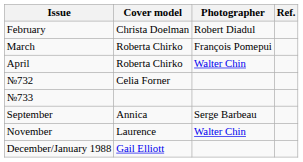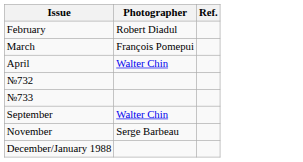 <table class="wikitable">
 <tr>
 <th>Issue</th>
-<th>Cover model</th>
 <th>Photographer</th>
 <th>Ref.</th>
 </tr>
 <tr>
 <td>February</td>
-<td>Christa Doelman</td>
 <td>Robert Diadul</td>
 <td></td>
 </tr>
 <tr>
 <td>March</td>
-<td>Roberta Chirko</td>
 <td>François Pomepui</td>
 <td></td>
 </tr>
 <tr>
 <td>April</td>
-<td>Roberta Chirko</td>
 <td><a href='#'>Walter Chin</a></td>
 <td></td>
 </tr>
 <tr>
 <td>№732</td>
-<td>Celia Forner</td>
 <td></td>
 <td></td>
 </tr>
 <tr>
 <td>№733</td>
 <td></td>
 <td></td>
+</tr>
+<tr>
+<td>September</td>
+<td><a href='#'>Walter Chin</a></td>
 <td></td>
 </tr>
 <tr>
-<td>September</td>
-<td>Annica</td>
+<td>November</td>
 <td>Serge Barbeau</td>
 <td></td>
 </tr>
 <tr>
-<td>November</td>
-<td>Laurence</td>
-<td><a href='#'>Walter Chin</a></td>
-<td></td>
-</tr>
-<tr>
 <td>December/January 1988</td>
-<td><a href='#'>Gail Elliott</a></td>
 <td></td>
 <td></td>
 </tr>
 </table>
